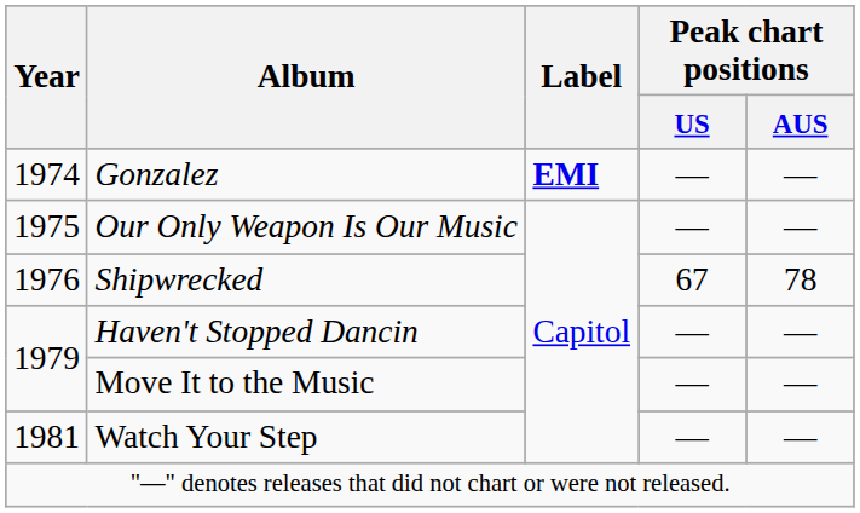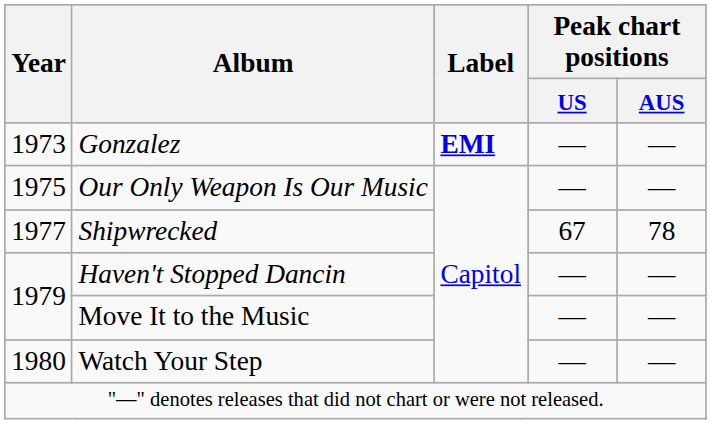 <table class="wikitable">
 <tr>
 <th scope="col" rowspan="2">Year</th>
 <th scope="col" rowspan="2">Album</th>
 <th scope="col" rowspan="2">Label</th>
 <th scope="col" colspan="2">Peak chart positions</th>
 </tr>
 <tr>
 <th style="width:45px;"><small><a href='#'>US</a></small><br></th>
 <th style="width:45px;"><small><a href='#'>AUS</a></small><br></th>
 </tr>
 <tr>
-<td>1974</td>
+<td>1973</td>
 <td><em>Gonzalez</em></td>
 <td><strong><a href='#'>EMI</a></strong></td>
 <td align=center>—</td>
 <td align=center>—</td>
 </tr>
 <tr>
 <td>1975</td>
 <td><em>Our Only Weapon Is Our Music</em></td>
 <td rowspan="5"><a href='#'>Capitol</a></td>
 <td align=center>—</td>
 <td align=center>—</td>
 </tr>
 <tr>
-<td>1976</td>
+<td>1977</td>
 <td><em>Shipwrecked</em></td>
 <td align=center>67</td>
 <td align=center>78</td>
 </tr>
 <tr>
 <td rowspan="2">1979</td>
 <td><em>Haven't Stopped Dancin<strong></td>
 <td align=center>—</td>
 <td align=center>—</td>
 </tr>
 <tr>
 <td></em>Move It to the Music<em></td>
 <td align=center>—</td>
 <td align=center>—</td>
 </tr>
 <tr>
-<td>1981</td>
+<td>1980</td>
 <td></em>Watch Your Step<em></td>
 <td align=center>—</td>
 <td align=center>—</td>
 </tr>
 <tr>
 <td colspan="6" style="text-align:center; font-size:9pt;">"—" denotes releases that did not chart or were not released.</td>
 </tr>
 </table>
